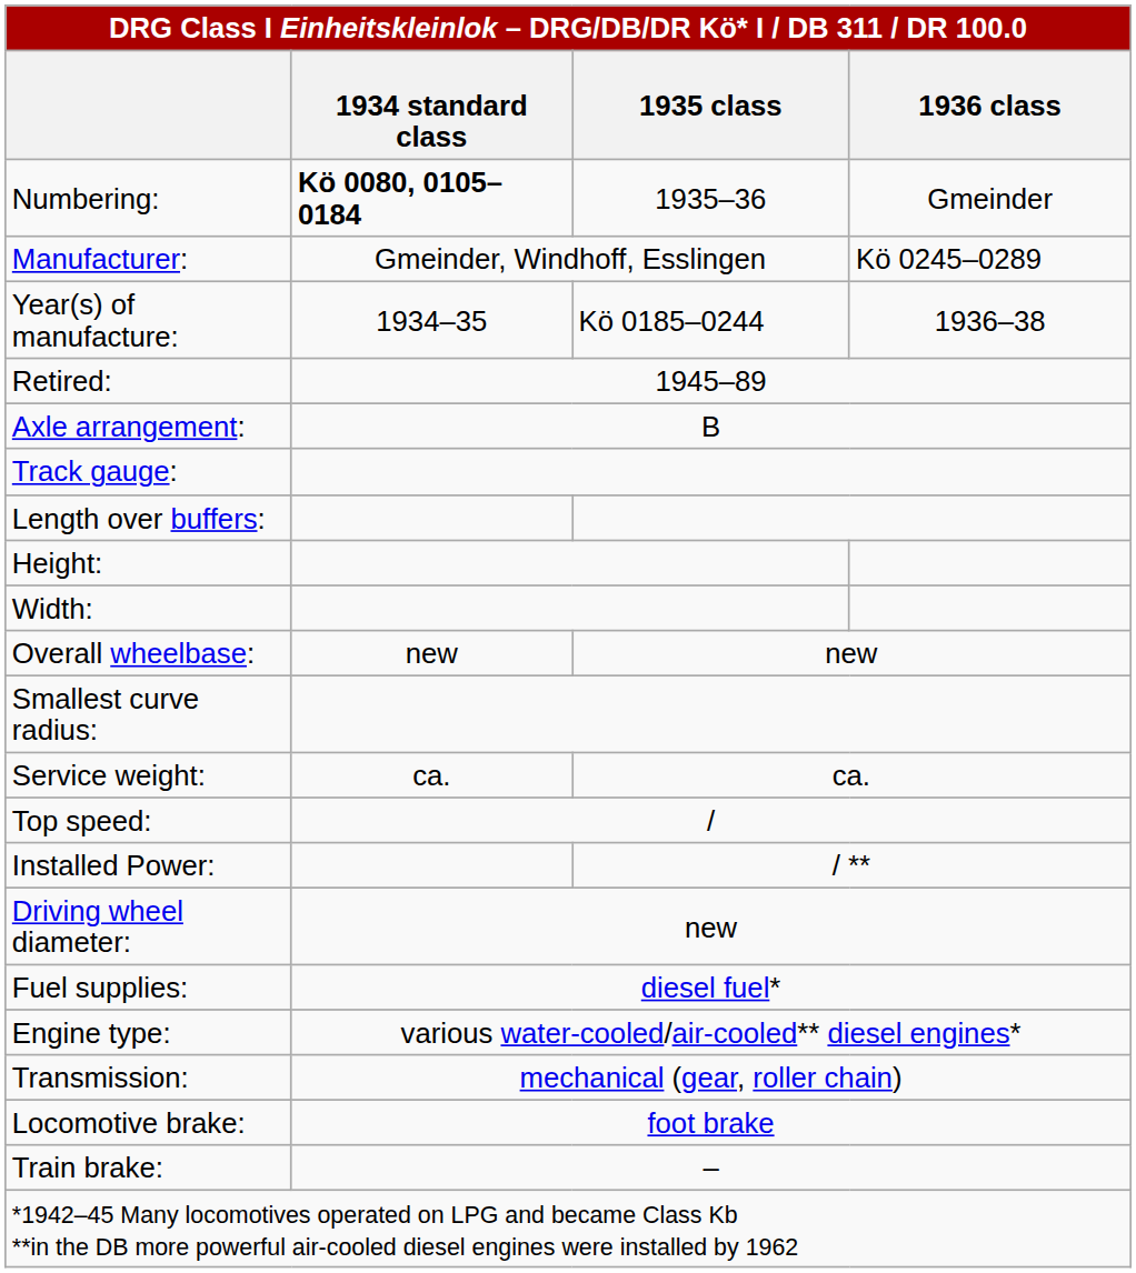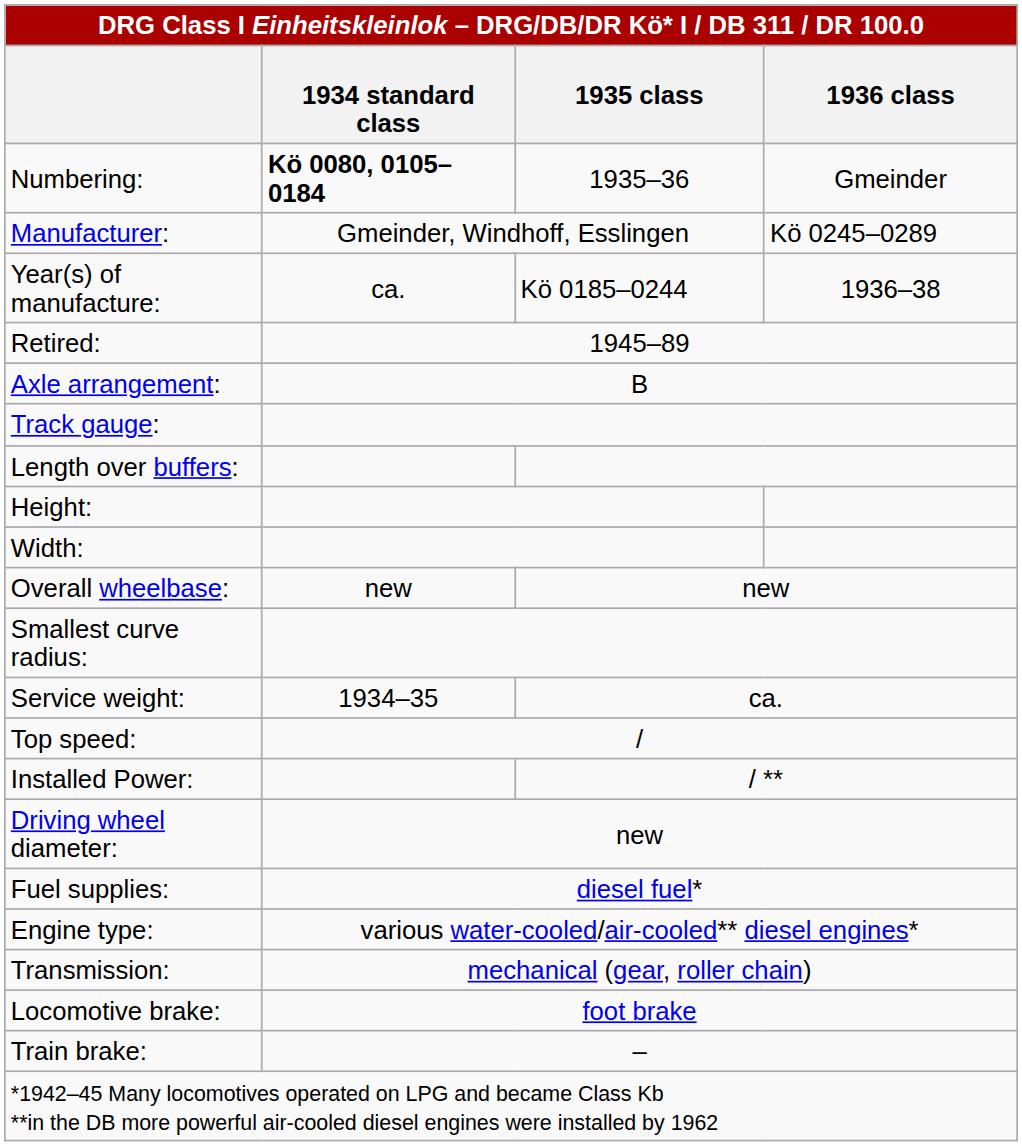 <table class="wikitable float-left" style="clear:left; font-size:95%; width:600px;">
 <tr>
 <th colspan="4" style="color:white; background:#aa0000">DRG Class I <em>Einheitskleinlok</em> – DRG/DB/DR Kö* I / DB 311 / DR 100.0<br></th>
 </tr>
 <tr>
 <th></th>
 <th><br>1934 standard class</th>
 <th>1935 class</th>
 <th>1936 class</th>
 </tr>
 <tr>
 <td style="width:150px;">Numbering:</td>
 <td style="width:150px;"><strong>Kö 0080, 0105–0184</strong></td>
 <td align="center">1935–36</td>
 <td style="text-align:center;">Gmeinder</td>
 </tr>
 <tr>
 <td><a href='#'>Manufacturer</a>:</td>
 <td colspan="2" style="text-align:center;">Gmeinder, Windhoff, Esslingen</td>
 <td style="width:150px;">Kö 0245–0289</td>
 </tr>
 <tr>
 <td>Year(s) of manufacture:</td>
-<td align="center">1934–35</td>
+<td align="center">ca. </td>
 <td style="width:150px;">Kö 0185–0244</td>
 <td align="center">1936–38</td>
 </tr>
 <tr>
 <td>Retired:</td>
 <td colspan="3" style="text-align:center;">1945–89</td>
 </tr>
 <tr>
 <td><a href='#'>Axle arrangement</a>:</td>
 <td colspan="3" style="text-align:center;">B</td>
 </tr>
 <tr>
 <td><a href='#'>Track gauge</a>:</td>
 <td colspan="3" style="text-align:center;"></td>
 </tr>
 <tr>
 <td>Length over <a href='#'>buffers</a>:</td>
 <td align="center"></td>
 <td colspan="2" style="text-align:center;"></td>
 </tr>
 <tr>
 <td>Height:</td>
 <td colspan="2" style="text-align:center;"></td>
 <td align="center"></td>
 </tr>
 <tr>
 <td>Width:</td>
 <td colspan="2" style="text-align:center;"></td>
 <td align="center"></td>
 </tr>
 <tr>
 <td>Overall <a href='#'>wheelbase</a>:</td>
 <td align="center">new </td>
 <td colspan="2" style="text-align:center;">new </td>
 </tr>
 <tr>
 <td>Smallest curve radius:</td>
 <td colspan="3" style="text-align:center;"><br></td>
 </tr>
 <tr>
 <td>Service weight:</td>
-<td align="center">ca. </td>
+<td align="center">1934–35</td>
 <td colspan="2" style="text-align:center;">ca. </td>
 </tr>
 <tr>
 <td>Top speed:</td>
 <td colspan="3" style="text-align:center;"> / </td>
 </tr>
 <tr>
 <td>Installed Power:</td>
 <td align="center"></td>
 <td colspan="2" style="text-align:center;"> / **</td>
 </tr>
 <tr>
 <td><a href='#'>Driving wheel</a> diameter:</td>
 <td colspan="3" style="text-align:center;">new </td>
 </tr>
 <tr>
 <td>Fuel supplies:</td>
 <td colspan="3" style="text-align:center;"> <a href='#'>diesel fuel</a>*</td>
 </tr>
 <tr>
 <td>Engine type:</td>
 <td colspan="3" style="text-align:center;">various <a href='#'>water-cooled</a>/<a href='#'>air-cooled</a>** <a href='#'>diesel engines</a>*</td>
 </tr>
 <tr>
 <td>Transmission:</td>
 <td colspan="3" style="text-align:center;"><a href='#'>mechanical</a> (<a href='#'>gear</a>, <a href='#'>roller chain</a>)</td>
 </tr>
 <tr>
 <td>Locomotive brake:</td>
 <td colspan="3" style="text-align:center;"><a href='#'>foot brake</a></td>
 </tr>
 <tr>
 <td>Train brake:</td>
 <td colspan="3" style="text-align:center;">–</td>
 </tr>
 <tr>
 <td colspan="4"><small>*1942–45 Many locomotives operated on LPG and became Class Kb<br>**in the DB more powerful air-cooled diesel engines were installed by 1962</small></td>
 </tr>
 </table>
